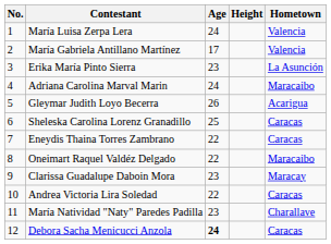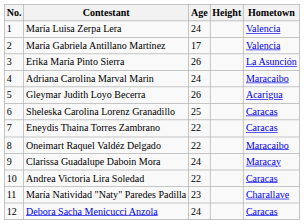 <table class="wikitable sortable" style="font-size: 95%;">
 <tr>
 <th>No.</th>
 <th>Contestant</th>
 <th>Age</th>
 <th>Height</th>
 <th>Hometown</th>
 </tr>
 <tr>
 <td>1</td>
 <td>María Luisa Zerpa Lera</td>
 <td>24</td>
 <td></td>
 <td><a href='#'>Valencia</a></td>
 </tr>
 <tr>
 <td>2</td>
 <td>María Gabriela Antillano Martínez</td>
 <td>17</td>
 <td></td>
 <td><a href='#'>Valencia</a></td>
 </tr>
 <tr>
 <td>3</td>
 <td>Erika María Pinto Sierra</td>
-<td>23</td>
+<td>26</td>
 <td></td>
 <td><a href='#'>La Asunción</a></td>
 </tr>
 <tr>
 <td>4</td>
 <td>Adriana Carolina Marval Marin</td>
 <td>24</td>
 <td></td>
 <td><a href='#'>Maracaibo</a></td>
 </tr>
 <tr>
 <td>5</td>
 <td>Gleymar Judith Loyo Becerra</td>
 <td>26</td>
 <td></td>
 <td><a href='#'>Acarigua</a></td>
 </tr>
 <tr>
 <td>6</td>
 <td>Sheleska Carolina Lorenz Granadillo</td>
 <td>25</td>
 <td></td>
 <td><a href='#'>Caracas</a></td>
 </tr>
 <tr>
 <td>7</td>
 <td>Eneydis Thaina Torres Zambrano</td>
 <td>22</td>
 <td></td>
 <td><a href='#'>Caracas</a></td>
 </tr>
 <tr>
 <td>8</td>
 <td>Oneimart Raquel Valdéz Delgado</td>
 <td>22</td>
 <td></td>
 <td><a href='#'>Maracaibo</a></td>
 </tr>
 <tr>
 <td>9</td>
 <td>Clarissa Guadalupe Daboin Mora</td>
-<td>23</td>
+<td>24</td>
 <td></td>
 <td><a href='#'>Maracay</a></td>
 </tr>
 <tr>
 <td>10</td>
 <td>Andrea Victoria Lira Soledad</td>
 <td>22</td>
 <td></td>
 <td><a href='#'>Caracas</a></td>
 </tr>
 <tr>
 <td>11</td>
 <td>María Natividad "Naty" Paredes Padilla</td>
 <td>23</td>
 <td></td>
 <td><a href='#'>Charallave</a></td>
 </tr>
 <tr>
 <td>12</td>
 <td><a href='#'>Debora Sacha Menicucci Anzola</a></td>
-<td><strong>24</strong></td>
+<td>24</td>
 <td></td>
 <td><a href='#'>Caracas</a></td>
 </tr>
 </table>
